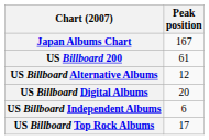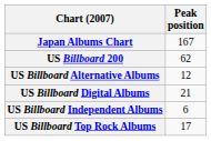 <table class="wikitable sortable plainrowheaders" style="text-align:center">
 <tr>
 <th scope="col">Chart (2007)</th>
 <th scope="col">Peak<br> position</th>
 </tr>
 <tr>
 <th scope="row"><a href='#'>Japan Albums Chart</a></th>
 <td>167</td>
 </tr>
 <tr>
 <th scope="row">US <a href='#'><em>Billboard</em> 200</a></th>
-<td>61</td>
+<td>62</td>
 </tr>
 <tr>
 <th scope="row">US <em>Billboard</em> <a href='#'>Alternative Albums</a></th>
 <td>12</td>
 </tr>
 <tr>
 <th scope="row">US <em>Billboard</em> <a href='#'>Digital Albums</a></th>
-<td>20</td>
+<td>21</td>
 </tr>
 <tr>
 <th scope="row">US <em>Billboard</em> <a href='#'>Independent Albums</a></th>
 <td>6</td>
 </tr>
 <tr>
 <th scope="row">US <em>Billboard</em> <a href='#'>Top Rock Albums</a></th>
 <td>17</td>
 </tr>
 </table>
